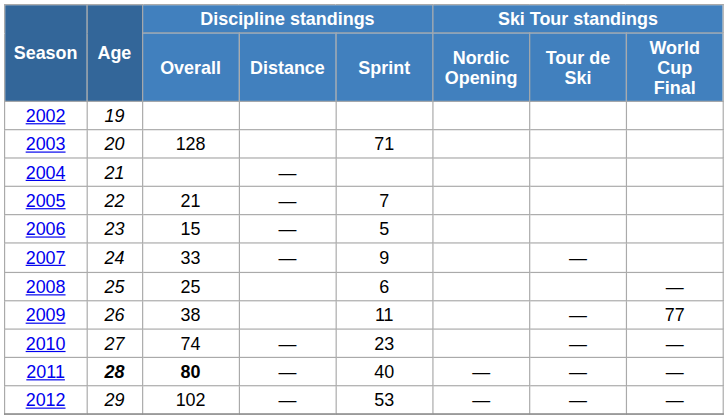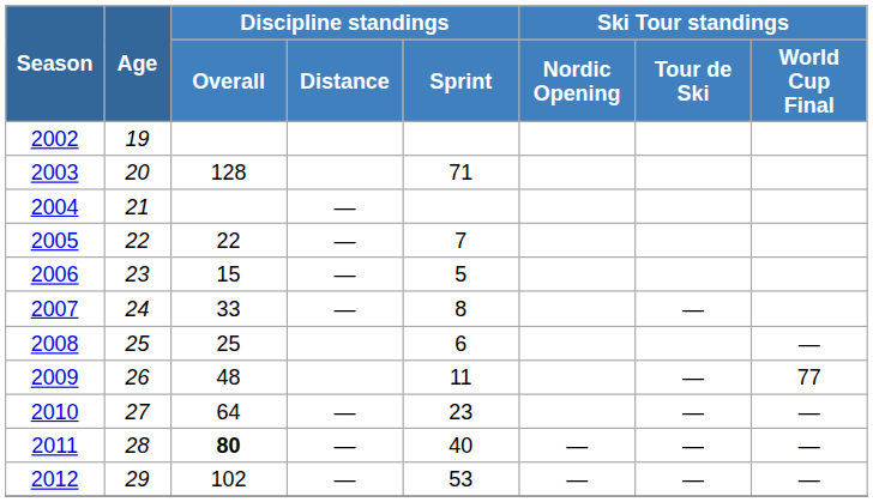 <table class="wikitable" style="font-size:95%; text-align:center; border:grey solid 1px; border-collapse:collapse; background:#ffffff;">
 <tr>
 <th style="background-color:#369; color:white; width:60px;" rowspan="2"> Season </th>
 <th style="background-color:#369; color:white; width:40px;" rowspan="2"> Age </th>
 <th style="background-color:#4180be; color:white;" colspan="3">Discipline standings</th>
 <th style="background-color:#4180be; color:white;" colspan="3">Ski Tour standings</th>
 </tr>
 <tr>
 <th style="background-color:#4180be; color:white; width:75px;">Overall</th>
 <th style="background-color:#4180be; color:white; width:75px;">Distance</th>
 <th style="background-color:#4180be; color:white; width:75px;">Sprint</th>
 <th style="background-color:#4180be; color:white; width:75px;">Nordic<br>Opening</th>
 <th style="background-color:#4180be; color:white; width:75px;">Tour de<br>Ski</th>
 <th style="background-color:#4180be; color:white; width:75px;">World Cup<br>Final</th>
 </tr>
 <tr>
 <td><a href='#'>2002</a></td>
 <td><em>19</em></td>
 <td></td>
 <td></td>
 <td></td>
 <td></td>
 <td></td>
 <td></td>
 </tr>
 <tr>
 <td><a href='#'>2003</a></td>
 <td><em>20</em></td>
 <td>128</td>
 <td></td>
 <td>71</td>
 <td></td>
 <td></td>
 <td></td>
 </tr>
 <tr>
 <td><a href='#'>2004</a></td>
 <td><em>21</em></td>
 <td></td>
 <td>—</td>
 <td></td>
 <td></td>
 <td></td>
 <td></td>
 </tr>
 <tr>
 <td><a href='#'>2005</a></td>
 <td><em>22</em></td>
-<td>21</td>
+<td>22</td>
 <td>—</td>
 <td>7</td>
 <td></td>
 <td></td>
 <td></td>
 </tr>
 <tr>
 <td><a href='#'>2006</a></td>
 <td><em>23</em></td>
 <td>15</td>
 <td>—</td>
 <td>5</td>
 <td></td>
 <td></td>
 <td></td>
 </tr>
 <tr>
 <td><a href='#'>2007</a></td>
 <td><em>24</em></td>
 <td>33</td>
 <td>—</td>
-<td>9</td>
+<td>8</td>
 <td></td>
 <td>—</td>
 <td></td>
 </tr>
 <tr>
 <td><a href='#'>2008</a></td>
 <td><em>25</em></td>
 <td>25</td>
 <td></td>
 <td>6</td>
 <td></td>
 <td></td>
 <td>—</td>
 </tr>
 <tr>
 <td><a href='#'>2009</a></td>
 <td><em>26</em></td>
-<td>38</td>
+<td>48</td>
 <td></td>
 <td>11</td>
 <td></td>
 <td>—</td>
 <td>77</td>
 </tr>
 <tr>
 <td><a href='#'>2010</a></td>
 <td><em>27</em></td>
-<td>74</td>
+<td>64</td>
 <td>—</td>
 <td>23</td>
 <td></td>
 <td>—</td>
 <td>—</td>
 </tr>
 <tr>
 <td><a href='#'>2011</a></td>
-<td><strong><em>28</em></strong></td>
+<td><em>28</em></td>
 <td><strong>80</strong></td>
 <td>—</td>
 <td>40</td>
 <td>—</td>
 <td>—</td>
 <td>—</td>
 </tr>
 <tr>
 <td><a href='#'>2012</a></td>
 <td><em>29</em></td>
 <td>102</td>
 <td>—</td>
 <td>53</td>
 <td>—</td>
 <td>—</td>
 <td>—</td>
 </tr>
 <tr>
 </tr>
 </table>
